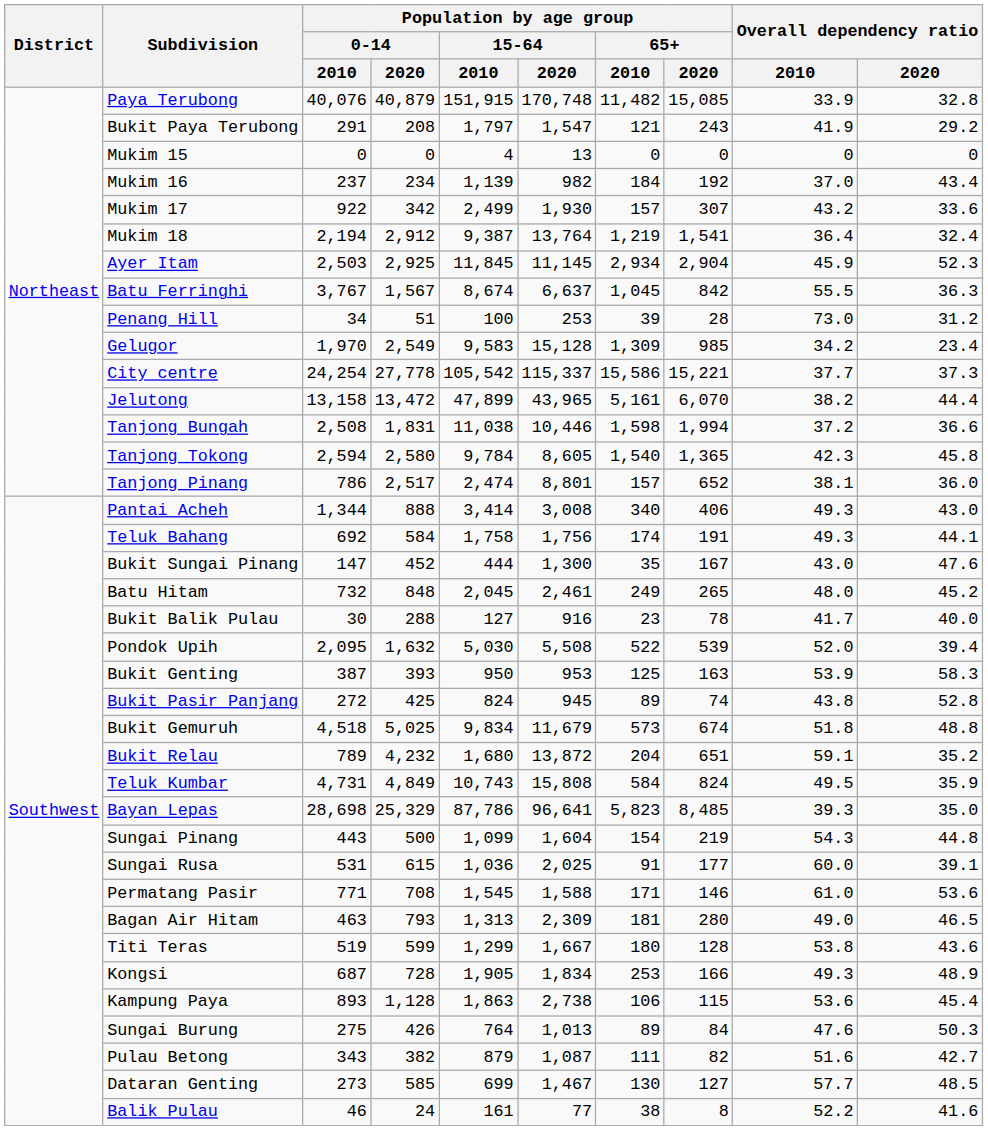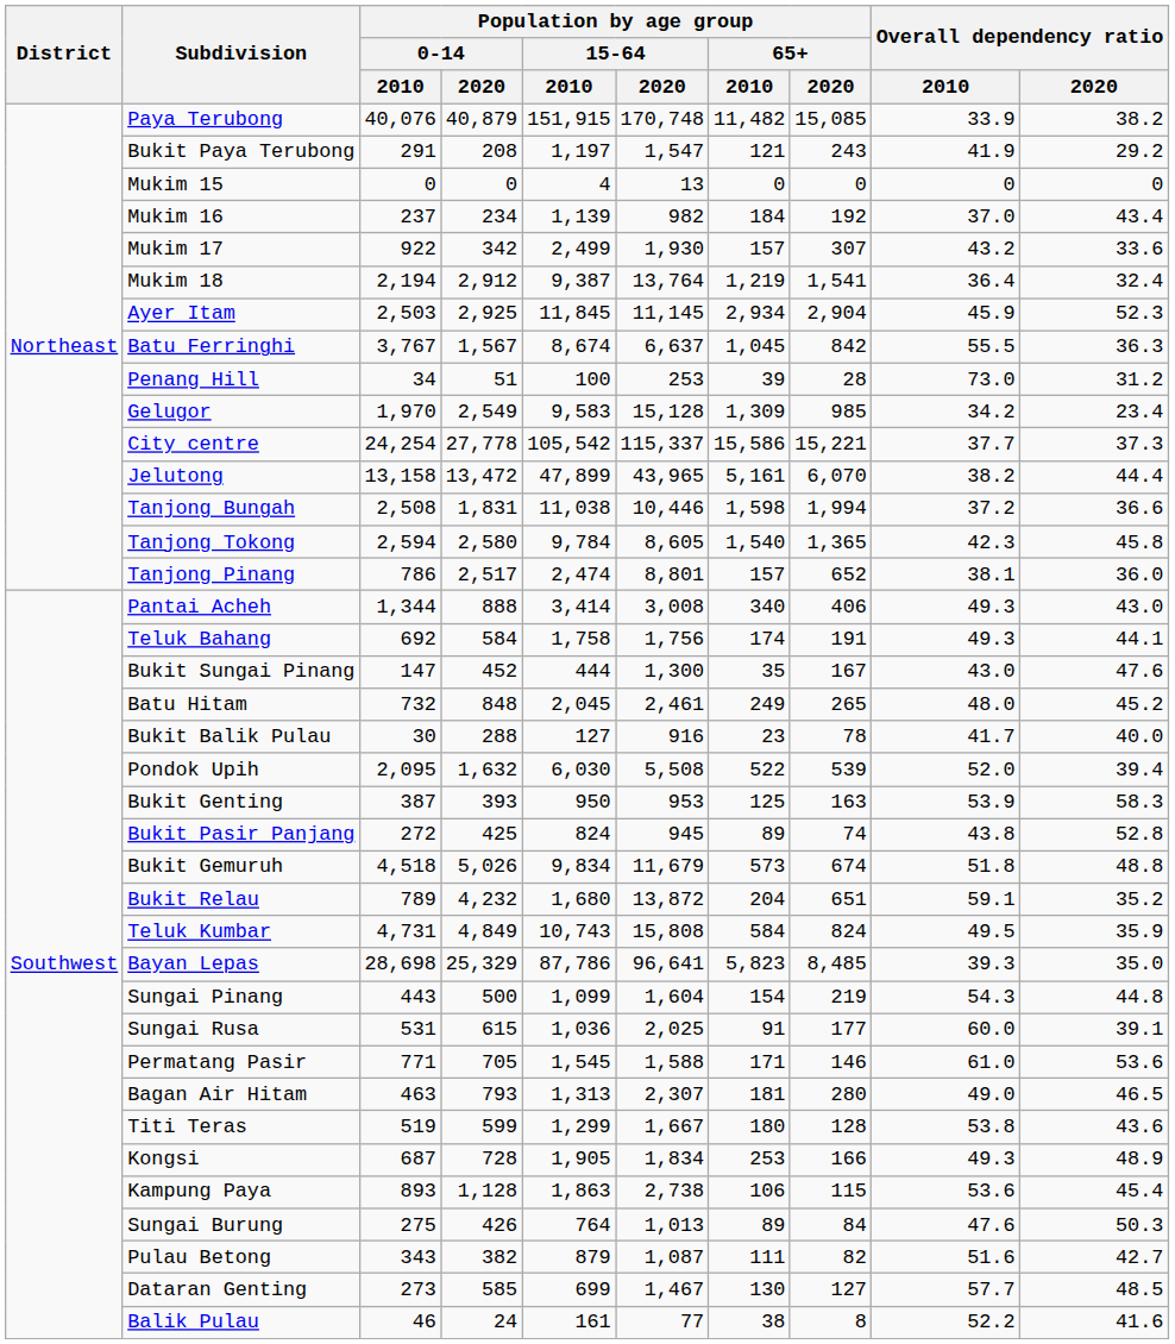 <table class="wikitable sortable mw-collapsible">
 <tr>
 <th rowspan="3">District</th>
 <th rowspan="3">Subdivision</th>
 <th colspan="6">Population by age group</th>
 <th colspan="2" rowspan="2">Overall dependency ratio</th>
 </tr>
 <tr>
 <th colspan="2">0-14</th>
 <th colspan="2">15-64</th>
 <th colspan="2">65+</th>
 </tr>
 <tr>
 <th>2010</th>
 <th>2020</th>
 <th>2010</th>
 <th>2020</th>
 <th>2010</th>
 <th>2020</th>
 <th>2010</th>
 <th>2020</th>
 </tr>
 <tr>
 <td rowspan="15"><a href='#'>Northeast</a></td>
 <td><a href='#'>Paya Terubong</a></td>
 <td align="right">40,076</td>
 <td align="right">40,879</td>
 <td align="right">151,915</td>
 <td align="right">170,748</td>
 <td align="right">11,482</td>
 <td align="right">15,085</td>
 <td align="right">33.9</td>
-<td align="right">32.8</td>
+<td align="right">38.2</td>
 </tr>
 <tr>
 <td>Bukit Paya Terubong</td>
 <td align="right">291</td>
 <td align="right">208</td>
-<td align="right">1,797</td>
+<td align="right">1,197</td>
 <td align="right">1,547</td>
 <td align="right">121</td>
 <td align="right">243</td>
 <td align="right">41.9</td>
 <td align="right">29.2</td>
 </tr>
 <tr>
 <td>Mukim 15</td>
 <td align="right">0</td>
 <td align="right">0</td>
 <td align="right">4</td>
 <td align="right">13</td>
 <td align="right">0</td>
 <td align="right">0</td>
 <td align="right">0</td>
 <td align="right">0</td>
 </tr>
 <tr>
 <td>Mukim 16</td>
 <td align="right">237</td>
 <td align="right">234</td>
 <td align="right">1,139</td>
 <td align="right">982</td>
 <td align="right">184</td>
 <td align="right">192</td>
 <td align="right">37.0</td>
 <td align="right">43.4</td>
 </tr>
 <tr>
 <td>Mukim 17</td>
 <td align="right">922</td>
 <td align="right">342</td>
 <td align="right">2,499</td>
 <td align="right">1,930</td>
 <td align="right">157</td>
 <td align="right">307</td>
 <td align="right">43.2</td>
 <td align="right">33.6</td>
 </tr>
 <tr>
 <td>Mukim 18</td>
 <td align="right">2,194</td>
 <td align="right">2,912</td>
 <td align="right">9,387</td>
 <td align="right">13,764</td>
 <td align="right">1,219</td>
 <td align="right">1,541</td>
 <td align="right">36.4</td>
 <td align="right">32.4</td>
 </tr>
 <tr>
 <td><a href='#'>Ayer Itam</a></td>
 <td align="right">2,503</td>
 <td align="right">2,925</td>
 <td align="right">11,845</td>
 <td align="right">11,145</td>
 <td align="right">2,934</td>
 <td align="right">2,904</td>
 <td align="right">45.9</td>
 <td align="right">52.3</td>
 </tr>
 <tr>
 <td><a href='#'>Batu Ferringhi</a></td>
 <td align="right">3,767</td>
 <td align="right">1,567</td>
 <td align="right">8,674</td>
 <td align="right">6,637</td>
 <td align="right">1,045</td>
 <td align="right">842</td>
 <td align="right">55.5</td>
 <td align="right">36.3</td>
 </tr>
 <tr>
 <td><a href='#'>Penang Hill</a></td>
 <td align="right">34</td>
 <td align="right">51</td>
 <td align="right">100</td>
 <td align="right">253</td>
 <td align="right">39</td>
 <td align="right">28</td>
 <td align="right">73.0</td>
 <td align="right">31.2</td>
 </tr>
 <tr>
 <td><a href='#'>Gelugor</a></td>
 <td align="right">1,970</td>
 <td align="right">2,549</td>
 <td align="right">9,583</td>
 <td align="right">15,128</td>
 <td align="right">1,309</td>
 <td align="right">985</td>
 <td align="right">34.2</td>
 <td align="right">23.4</td>
 </tr>
 <tr>
 <td><a href='#'>City centre</a></td>
 <td align="right">24,254</td>
 <td align="right">27,778</td>
 <td align="right">105,542</td>
 <td align="right">115,337</td>
 <td align="right">15,586</td>
 <td align="right">15,221</td>
 <td align="right">37.7</td>
 <td align="right">37.3</td>
 </tr>
 <tr>
 <td><a href='#'>Jelutong</a></td>
 <td align="right">13,158</td>
 <td align="right">13,472</td>
 <td align="right">47,899</td>
 <td align="right">43,965</td>
 <td align="right">5,161</td>
 <td align="right">6,070</td>
 <td align="right">38.2</td>
 <td align="right">44.4</td>
 </tr>
 <tr>
 <td><a href='#'>Tanjong Bungah</a></td>
 <td align="right">2,508</td>
 <td align="right">1,831</td>
 <td align="right">11,038</td>
 <td align="right">10,446</td>
 <td align="right">1,598</td>
 <td align="right">1,994</td>
 <td align="right">37.2</td>
 <td align="right">36.6</td>
 </tr>
 <tr>
 <td><a href='#'>Tanjong Tokong</a></td>
 <td align="right">2,594</td>
 <td align="right">2,580</td>
 <td align="right">9,784</td>
 <td align="right">8,605</td>
 <td align="right">1,540</td>
 <td align="right">1,365</td>
 <td align="right">42.3</td>
 <td align="right">45.8</td>
 </tr>
 <tr>
 <td><a href='#'>Tanjong Pinang</a></td>
 <td align="right">786</td>
 <td align="right">2,517</td>
 <td align="right">2,474</td>
 <td align="right">8,801</td>
 <td align="right">157</td>
 <td align="right">652</td>
 <td align="right">38.1</td>
 <td align="right">36.0</td>
 </tr>
 <tr>
 <td rowspan="23"><a href='#'>Southwest</a></td>
 <td><a href='#'>Pantai Acheh</a></td>
 <td align="right">1,344</td>
 <td align="right">888</td>
 <td align="right">3,414</td>
 <td align="right">3,008</td>
 <td align="right">340</td>
 <td align="right">406</td>
 <td align="right">49.3</td>
 <td align="right">43.0</td>
 </tr>
 <tr>
 <td><a href='#'>Teluk Bahang</a></td>
 <td align="right">692</td>
 <td align="right">584</td>
 <td align="right">1,758</td>
 <td align="right">1,756</td>
 <td align="right">174</td>
 <td align="right">191</td>
 <td align="right">49.3</td>
 <td align="right">44.1</td>
 </tr>
 <tr>
 <td>Bukit Sungai Pinang</td>
 <td align="right">147</td>
 <td align="right">452</td>
 <td align="right">444</td>
 <td align="right">1,300</td>
 <td align="right">35</td>
 <td align="right">167</td>
 <td align="right">43.0</td>
 <td align="right">47.6</td>
 </tr>
 <tr>
 <td>Batu Hitam</td>
 <td align="right">732</td>
 <td align="right">848</td>
 <td align="right">2,045</td>
 <td align="right">2,461</td>
 <td align="right">249</td>
 <td align="right">265</td>
 <td align="right">48.0</td>
 <td align="right">45.2</td>
 </tr>
 <tr>
 <td>Bukit Balik Pulau</td>
 <td align="right">30</td>
 <td align="right">288</td>
 <td align="right">127</td>
 <td align="right">916</td>
 <td align="right">23</td>
 <td align="right">78</td>
 <td align="right">41.7</td>
 <td align="right">40.0</td>
 </tr>
 <tr>
 <td>Pondok Upih</td>
 <td align="right">2,095</td>
 <td align="right">1,632</td>
-<td align="right">5,030</td>
+<td align="right">6,030</td>
 <td align="right">5,508</td>
 <td align="right">522</td>
 <td align="right">539</td>
 <td align="right">52.0</td>
 <td align="right">39.4</td>
 </tr>
 <tr>
 <td>Bukit Genting</td>
 <td align="right">387</td>
 <td align="right">393</td>
 <td align="right">950</td>
 <td align="right">953</td>
 <td align="right">125</td>
 <td align="right">163</td>
 <td align="right">53.9</td>
 <td align="right">58.3</td>
 </tr>
 <tr>
 <td><a href='#'>Bukit Pasir Panjang</a></td>
 <td align="right">272</td>
 <td align="right">425</td>
 <td align="right">824</td>
 <td align="right">945</td>
 <td align="right">89</td>
 <td align="right">74</td>
 <td align="right">43.8</td>
 <td align="right">52.8</td>
 </tr>
 <tr>
 <td>Bukit Gemuruh</td>
 <td align="right">4,518</td>
-<td align="right">5,025</td>
+<td align="right">5,026</td>
 <td align="right">9,834</td>
 <td align="right">11,679</td>
 <td align="right">573</td>
 <td align="right">674</td>
 <td align="right">51.8</td>
 <td align="right">48.8</td>
 </tr>
 <tr>
 <td><a href='#'>Bukit Relau</a></td>
 <td align="right">789</td>
 <td align="right">4,232</td>
 <td align="right">1,680</td>
 <td align="right">13,872</td>
 <td align="right">204</td>
 <td align="right">651</td>
 <td align="right">59.1</td>
 <td align="right">35.2</td>
 </tr>
 <tr>
 <td><a href='#'>Teluk Kumbar</a></td>
 <td align="right">4,731</td>
 <td align="right">4,849</td>
 <td align="right">10,743</td>
 <td align="right">15,808</td>
 <td align="right">584</td>
 <td align="right">824</td>
 <td align="right">49.5</td>
 <td align="right">35.9</td>
 </tr>
 <tr>
 <td><a href='#'>Bayan Lepas</a></td>
 <td align="right">28,698</td>
 <td align="right">25,329</td>
 <td align="right">87,786</td>
 <td align="right">96,641</td>
 <td align="right">5,823</td>
 <td align="right">8,485</td>
 <td align="right">39.3</td>
 <td align="right">35.0</td>
 </tr>
 <tr>
 <td>Sungai Pinang</td>
 <td align="right">443</td>
 <td align="right">500</td>
 <td align="right">1,099</td>
 <td align="right">1,604</td>
 <td align="right">154</td>
 <td align="right">219</td>
 <td align="right">54.3</td>
 <td align="right">44.8</td>
 </tr>
 <tr>
 <td>Sungai Rusa</td>
 <td align="right">531</td>
 <td align="right">615</td>
 <td align="right">1,036</td>
 <td align="right">2,025</td>
 <td align="right">91</td>
 <td align="right">177</td>
 <td align="right">60.0</td>
 <td align="right">39.1</td>
 </tr>
 <tr>
 <td>Permatang Pasir</td>
 <td align="right">771</td>
-<td align="right">708</td>
+<td align="right">705</td>
 <td align="right">1,545</td>
 <td align="right">1,588</td>
 <td align="right">171</td>
 <td align="right">146</td>
 <td align="right">61.0</td>
 <td align="right">53.6</td>
 </tr>
 <tr>
 <td>Bagan Air Hitam</td>
 <td align="right">463</td>
 <td align="right">793</td>
 <td align="right">1,313</td>
-<td align="right">2,309</td>
+<td align="right">2,307</td>
 <td align="right">181</td>
 <td align="right">280</td>
 <td align="right">49.0</td>
 <td align="right">46.5</td>
 </tr>
 <tr>
 <td>Titi Teras</td>
 <td align="right">519</td>
 <td align="right">599</td>
 <td align="right">1,299</td>
 <td align="right">1,667</td>
 <td align="right">180</td>
 <td align="right">128</td>
 <td align="right">53.8</td>
 <td align="right">43.6</td>
 </tr>
 <tr>
 <td>Kongsi</td>
 <td align="right">687</td>
 <td align="right">728</td>
 <td align="right">1,905</td>
 <td align="right">1,834</td>
 <td align="right">253</td>
 <td align="right">166</td>
 <td align="right">49.3</td>
 <td align="right">48.9</td>
 </tr>
 <tr>
 <td>Kampung Paya</td>
 <td align="right">893</td>
 <td align="right">1,128</td>
 <td align="right">1,863</td>
 <td align="right">2,738</td>
 <td align="right">106</td>
 <td align="right">115</td>
 <td align="right">53.6</td>
 <td align="right">45.4</td>
 </tr>
 <tr>
 <td>Sungai Burung</td>
 <td align="right">275</td>
 <td align="right">426</td>
 <td align="right">764</td>
 <td align="right">1,013</td>
 <td align="right">89</td>
 <td align="right">84</td>
 <td align="right">47.6</td>
 <td align="right">50.3</td>
 </tr>
 <tr>
 <td>Pulau Betong</td>
 <td align="right">343</td>
 <td align="right">382</td>
 <td align="right">879</td>
 <td align="right">1,087</td>
 <td align="right">111</td>
 <td align="right">82</td>
 <td align="right">51.6</td>
 <td align="right">42.7</td>
 </tr>
 <tr>
 <td>Dataran Genting</td>
 <td align="right">273</td>
 <td align="right">585</td>
 <td align="right">699</td>
 <td align="right">1,467</td>
 <td align="right">130</td>
 <td align="right">127</td>
 <td align="right">57.7</td>
 <td align="right">48.5</td>
 </tr>
 <tr>
 <td><a href='#'>Balik Pulau</a></td>
 <td align="right">46</td>
 <td align="right">24</td>
 <td align="right">161</td>
 <td align="right">77</td>
 <td align="right">38</td>
 <td align="right">8</td>
 <td align="right">52.2</td>
 <td align="right">41.6</td>
 </tr>
 </table>
